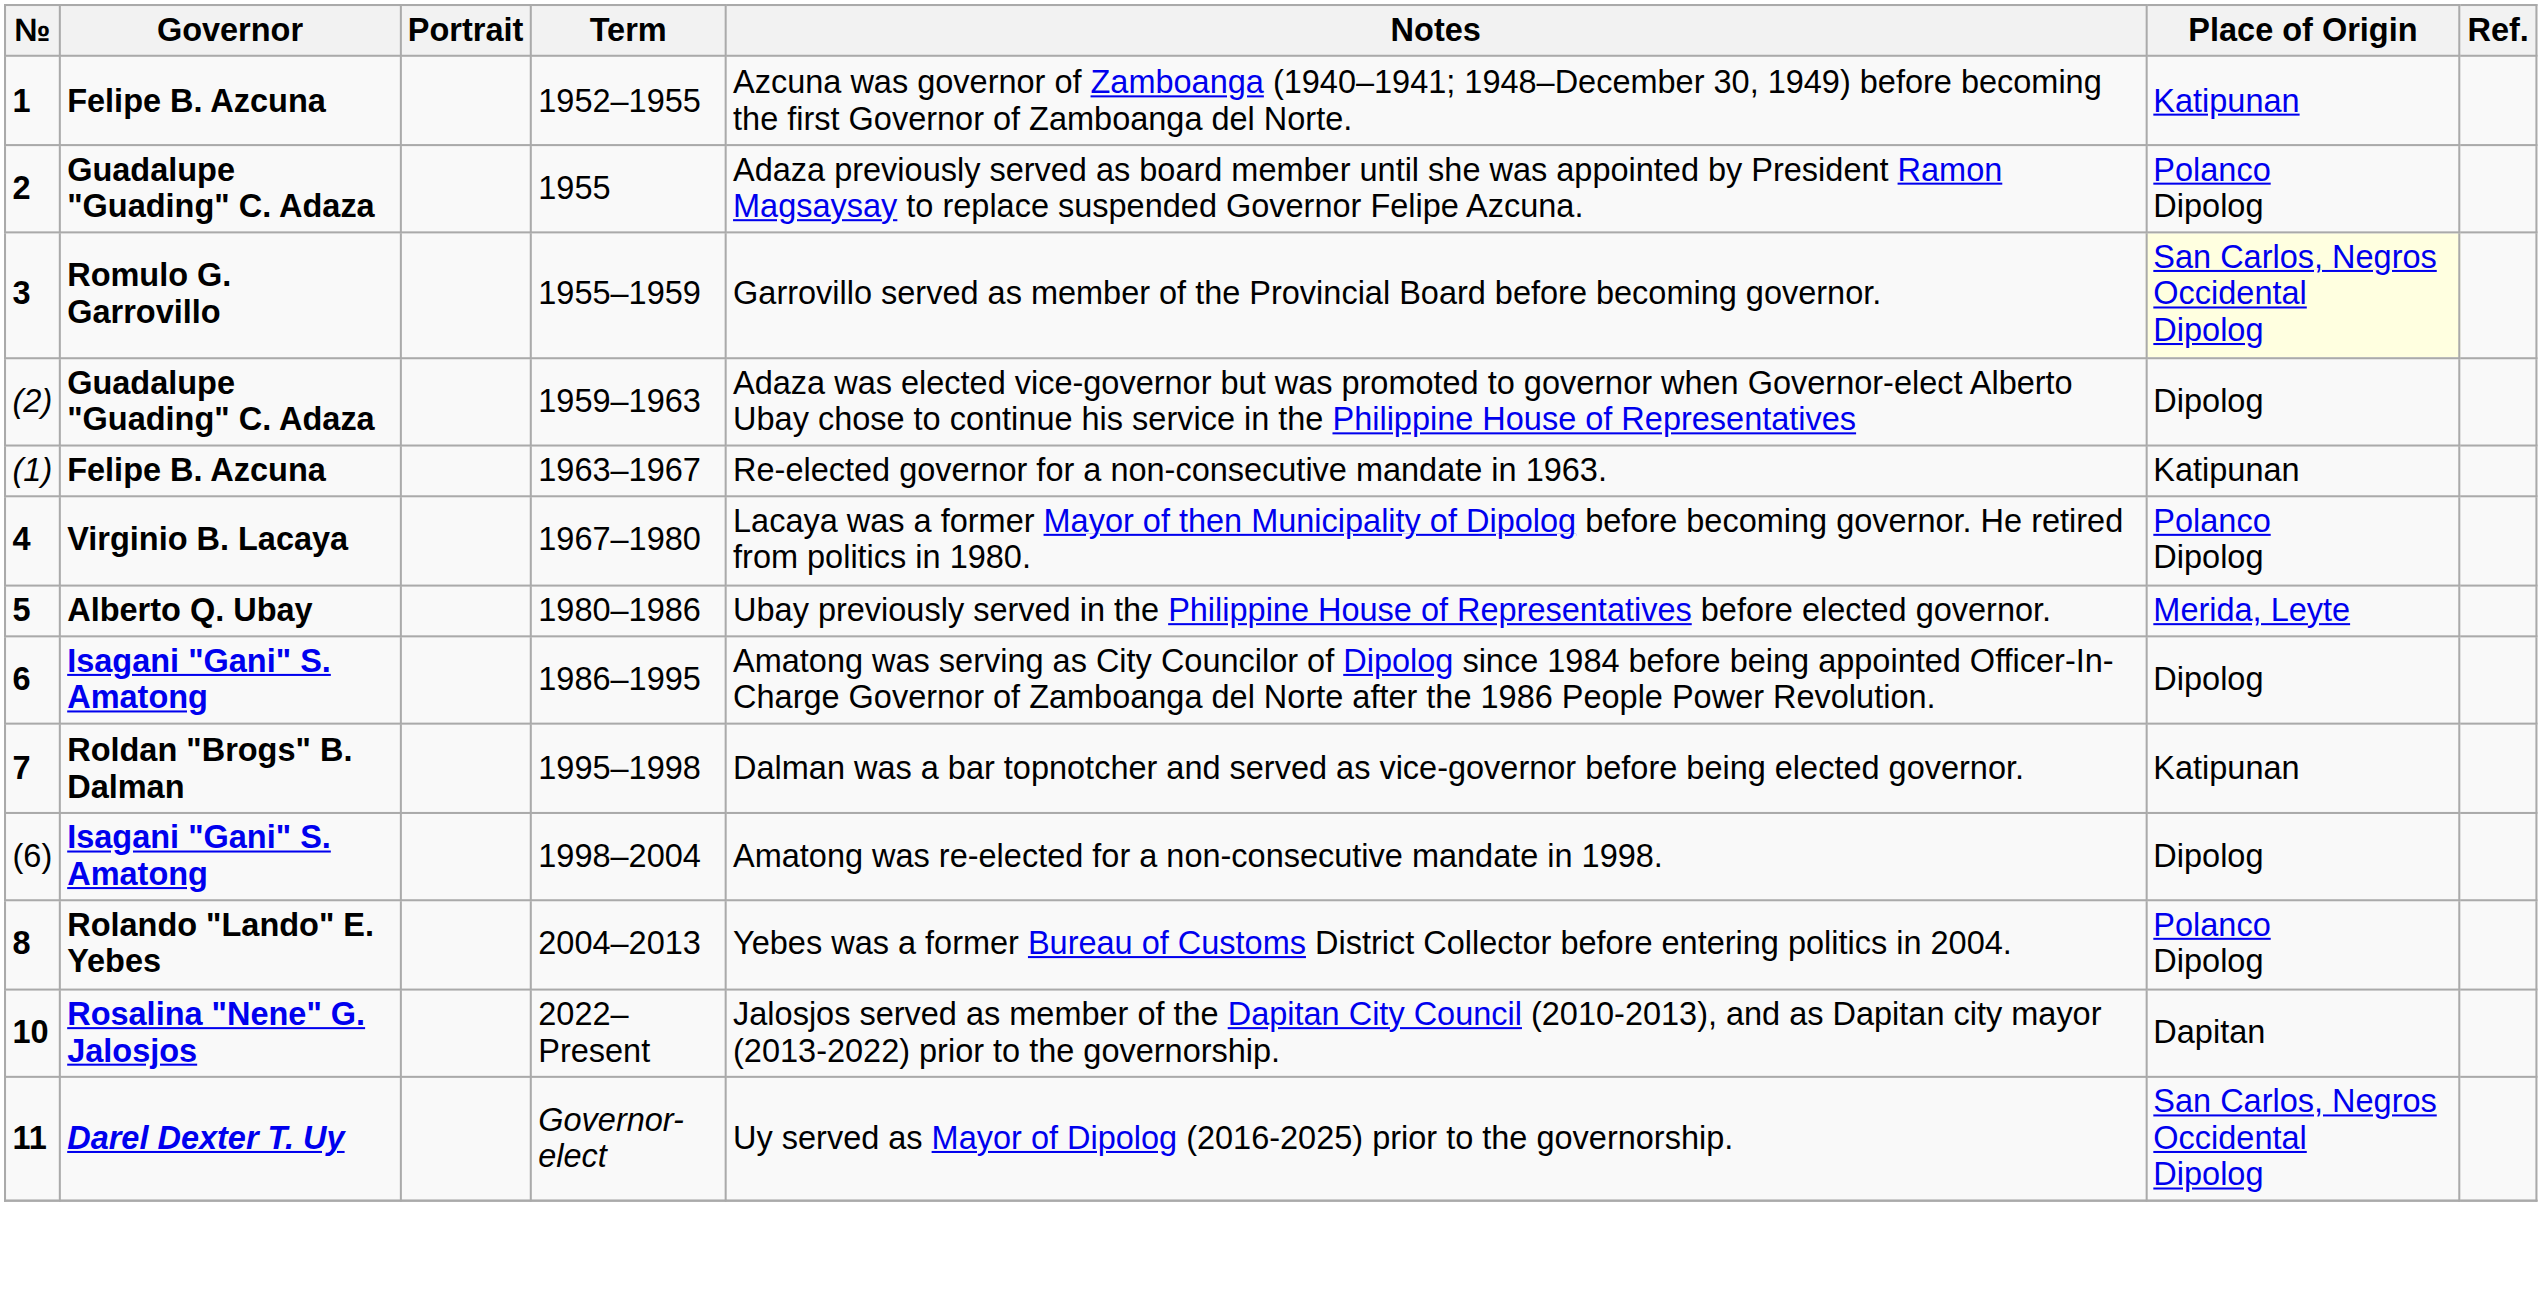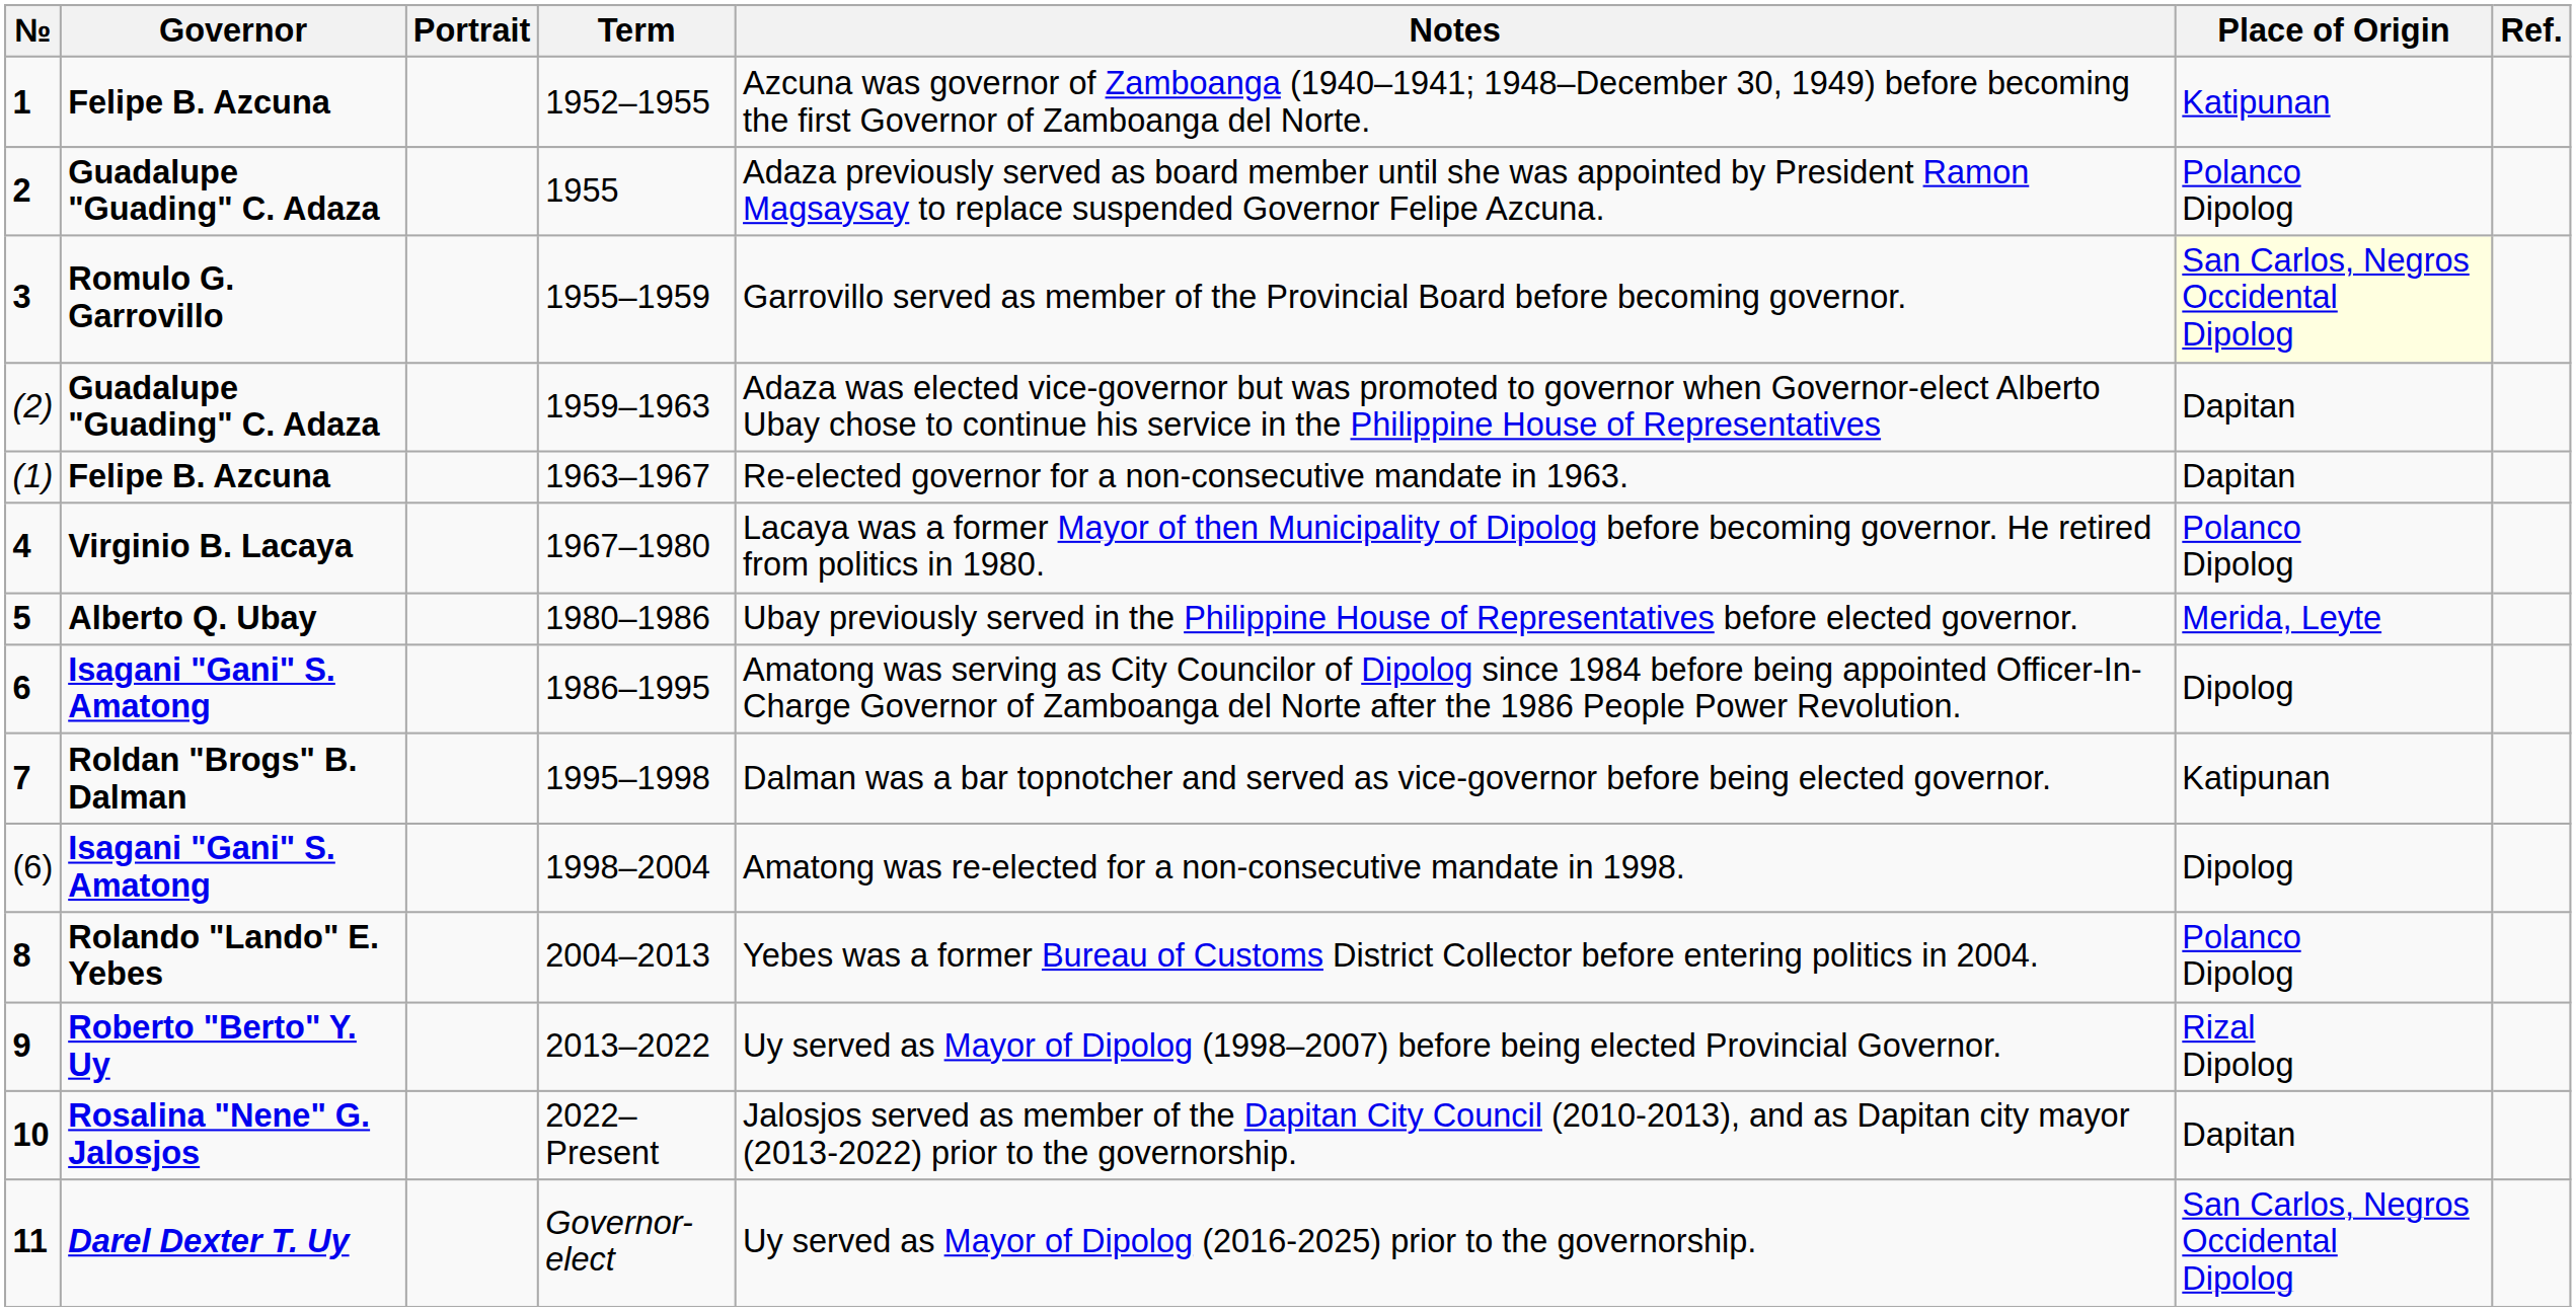 <table class= "wikitable"  border = "1">
 <tr>
 <th>№</th>
 <th>Governor</th>
 <th>Portrait</th>
 <th>Term</th>
 <th>Notes</th>
 <th>Place of Origin</th>
 <th>Ref.</th>
 </tr>
 <tr>
 <td><strong>1</strong></td>
 <td><strong>Felipe B. Azcuna</strong></td>
 <td></td>
 <td>1952–1955</td>
 <td>Azcuna was governor of <a href='#'>Zamboanga</a> (1940–1941; 1948–December 30, 1949) before becoming the first Governor of Zamboanga del Norte.</td>
 <td><a href='#'>Katipunan</a></td>
 <td></td>
 </tr>
 <tr>
 <td><strong>2</strong></td>
 <td><strong>Guadalupe "Guading" C. Adaza</strong><br></td>
 <td></td>
 <td>1955</td>
 <td>Adaza previously served as board member until she was appointed by President <a href='#'>Ramon Magsaysay</a> to replace suspended Governor Felipe Azcuna.</td>
 <td><a href='#'>Polanco</a><br>Dipolog</td>
 <td></td>
 </tr>
 <tr>
 <td><strong>3</strong></td>
 <td><strong>Romulo G. Garrovillo</strong><br></td>
 <td></td>
 <td>1955–1959</td>
 <td>Garrovillo served as member of the Provincial Board before becoming governor.</td>
 <td style="background: lightyellow;"><a href='#'>San Carlos, Negros Occidental</a><br><a href='#'>Dipolog</a></td>
 <td></td>
 </tr>
 <tr>
 <td><em>(2)</em></td>
 <td><strong>Guadalupe "Guading" C. Adaza</strong><br></td>
 <td></td>
 <td>1959–1963</td>
 <td>Adaza was elected vice-governor but was promoted to governor when Governor-elect Alberto Ubay chose to continue his service in the <a href='#'>Philippine House of Representatives</a></td>
-<td>Dipolog</td>
+<td>Dapitan</td>
 <td></td>
 </tr>
 <tr>
 <td><em>(1)</em></td>
 <td><strong>Felipe B. Azcuna</strong></td>
 <td></td>
 <td>1963–1967</td>
 <td>Re-elected governor for a non-consecutive mandate in 1963.</td>
-<td>Katipunan</td>
+<td>Dapitan</td>
 <td></td>
 </tr>
 <tr>
 <td><strong>4</strong></td>
 <td><strong>Virginio B. Lacaya</strong><br></td>
 <td></td>
 <td>1967–1980</td>
 <td>Lacaya was a former <a href='#'>Mayor of then Municipality of Dipolog</a> before becoming governor. He retired from politics in 1980.</td>
 <td><a href='#'>Polanco</a><br>Dipolog</td>
 <td></td>
 </tr>
 <tr>
 <td><strong>5</strong></td>
 <td><strong>Alberto Q. Ubay</strong><br></td>
 <td></td>
 <td>1980–1986</td>
 <td>Ubay previously served in the <a href='#'>Philippine House of Representatives</a> before elected governor.</td>
 <td><a href='#'>Merida, Leyte</a></td>
 <td></td>
 </tr>
 <tr>
 <td><strong>6</strong></td>
 <td><strong><a href='#'>Isagani "Gani" S. Amatong</a></strong><br></td>
 <td></td>
 <td>1986–1995</td>
 <td>Amatong was serving as City Councilor of <a href='#'>Dipolog</a> since 1984 before being appointed Officer-In-Charge Governor of Zamboanga del Norte after the 1986 People Power Revolution.</td>
 <td>Dipolog</td>
 <td></td>
 </tr>
 <tr>
 <td><strong>7</strong></td>
 <td><strong>Roldan "Brogs" B. Dalman</strong><br></td>
 <td></td>
 <td>1995–1998</td>
 <td>Dalman was a bar topnotcher and served as vice-governor before being elected governor.</td>
 <td>Katipunan</td>
 <td></td>
 </tr>
 <tr>
 <td>(6)</td>
 <td><strong><a href='#'>Isagani "Gani" S. Amatong</a></strong><br></td>
 <td></td>
 <td>1998–2004</td>
 <td>Amatong was re-elected for a non-consecutive mandate in 1998.</td>
 <td>Dipolog</td>
 <td></td>
 </tr>
 <tr>
 <td><strong>8</strong></td>
 <td><strong>Rolando "Lando" E. Yebes</strong><br></td>
 <td></td>
 <td>2004–2013</td>
 <td>Yebes was a former <a href='#'>Bureau of Customs</a> District Collector before entering politics in 2004.</td>
 <td><a href='#'>Polanco</a><br>Dipolog</td>
 <td></td>
 </tr>
 <tr>
+<td><strong>9</strong></td>
+<td><strong><a href='#'>Roberto "Berto" Y. Uy</a></strong><br></td>
+<td></td>
+<td>2013–2022</td>
+<td>Uy served as <a href='#'>Mayor of Dipolog</a> (1998–2007) before being elected Provincial Governor.</td>
+<td><a href='#'>Rizal</a><br>Dipolog</td>
+<td></td>
+</tr>
+<tr>
 <td><strong>10</strong></td>
 <td><strong><a href='#'>Rosalina "Nene" G. Jalosjos</a></strong><br></td>
 <td></td>
 <td>2022–Present<br></td>
 <td>Jalosjos served as member of the <a href='#'>Dapitan City Council</a> (2010-2013), and as Dapitan city mayor (2013-2022) prior to the governorship.</td>
 <td>Dapitan</td>
 <td></td>
 </tr>
 <tr>
 <td><strong>11</strong></td>
 <td><strong><em><a href='#'>Darel Dexter T. Uy</a></em></strong><br></td>
 <td></td>
 <td><em>Governor-elect</em><br></td>
 <td>Uy served as <a href='#'>Mayor of Dipolog</a> (2016-2025) prior to the governorship.</td>
 <td><a href='#'>San Carlos, Negros Occidental</a><br><a href='#'>Dipolog</a></td>
 <td></td>
 </tr>
 <tr>
 </tr>
 </table>
